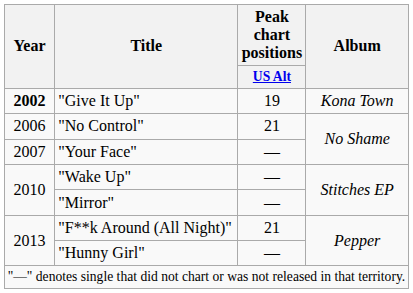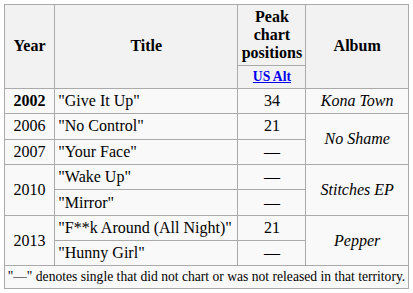 <table class="wikitable plainrowheaders" style="text-align:center;">
 <tr>
 <th scope="col" rowspan="2">Year</th>
 <th scope="col" rowspan="2" style="width:11em;">Title</th>
 <th scope="col" colspan="1">Peak chart positions</th>
 <th scope="col" rowspan="2">Album</th>
 </tr>
 <tr>
 <th scope="col" style="width:3em;font-size:85%;"><a href='#'>US Alt</a><br></th>
 </tr>
 <tr>
 <td align="center" valign="top"><strong>2002</strong></td>
 <td align="left" valign="top">"Give It Up"</td>
-<td align="center" valign="top">19</td>
+<td align="center" valign="top">34</td>
 <td align="center"><em>Kona Town</em></td>
 </tr>
 <tr>
 <td align="center" valign="top">2006</td>
 <td align="left" valign="top">"No Control"</td>
 <td>21</td>
 <td align="center" rowspan="2"><em>No Shame</em></td>
 </tr>
 <tr>
 <td align="center" valign="top">2007</td>
 <td align="left" valign="top">"Your Face"</td>
 <td align="center" valign="top">—</td>
 </tr>
 <tr>
 <td align="center" rowspan="2">2010</td>
 <td align="left" valign="top">"Wake Up"</td>
 <td align="center" valign="top">—</td>
 <td align="center" rowspan="2"><em>Stitches EP</em></td>
 </tr>
 <tr>
 <td align="left" valign="top">"Mirror"</td>
 <td align="center" valign="top">—</td>
 </tr>
 <tr>
 <td align="center" rowspan="2">2013</td>
 <td align="left" valign="top">"F**k Around (All Night)"</td>
 <td>21</td>
 <td align="center" rowspan="2"><em>Pepper</em></td>
 </tr>
 <tr>
 <td Align="left" valighn="top">"Hunny Girl"</td>
 <td align="center" valign="top">—</td>
 </tr>
 <tr>
 <td colspan="4" style="text-align:center; font-size:85%;">"—" denotes single that did not chart or was not released in that territory.</td>
 </tr>
 </table>
